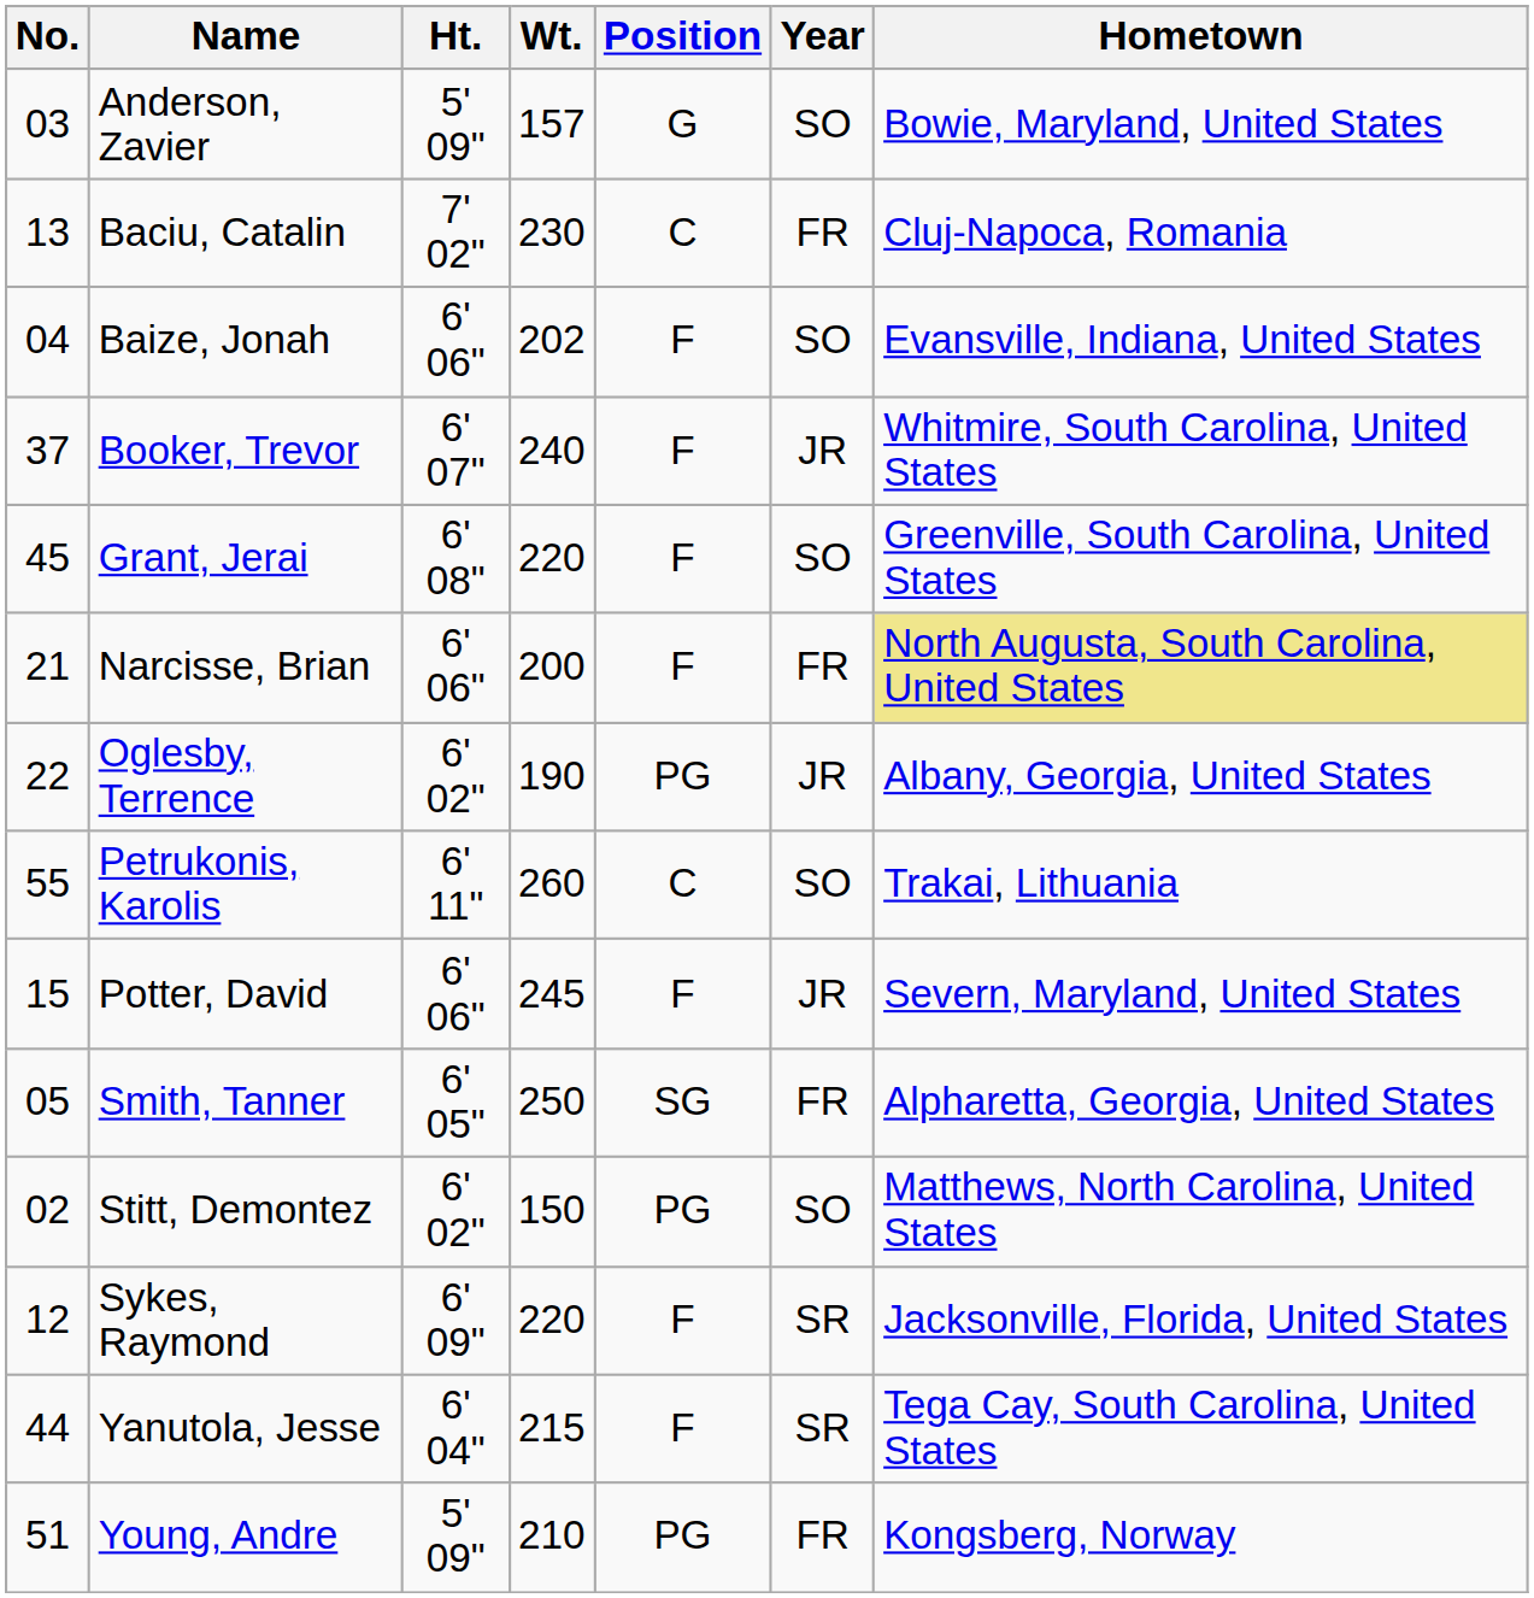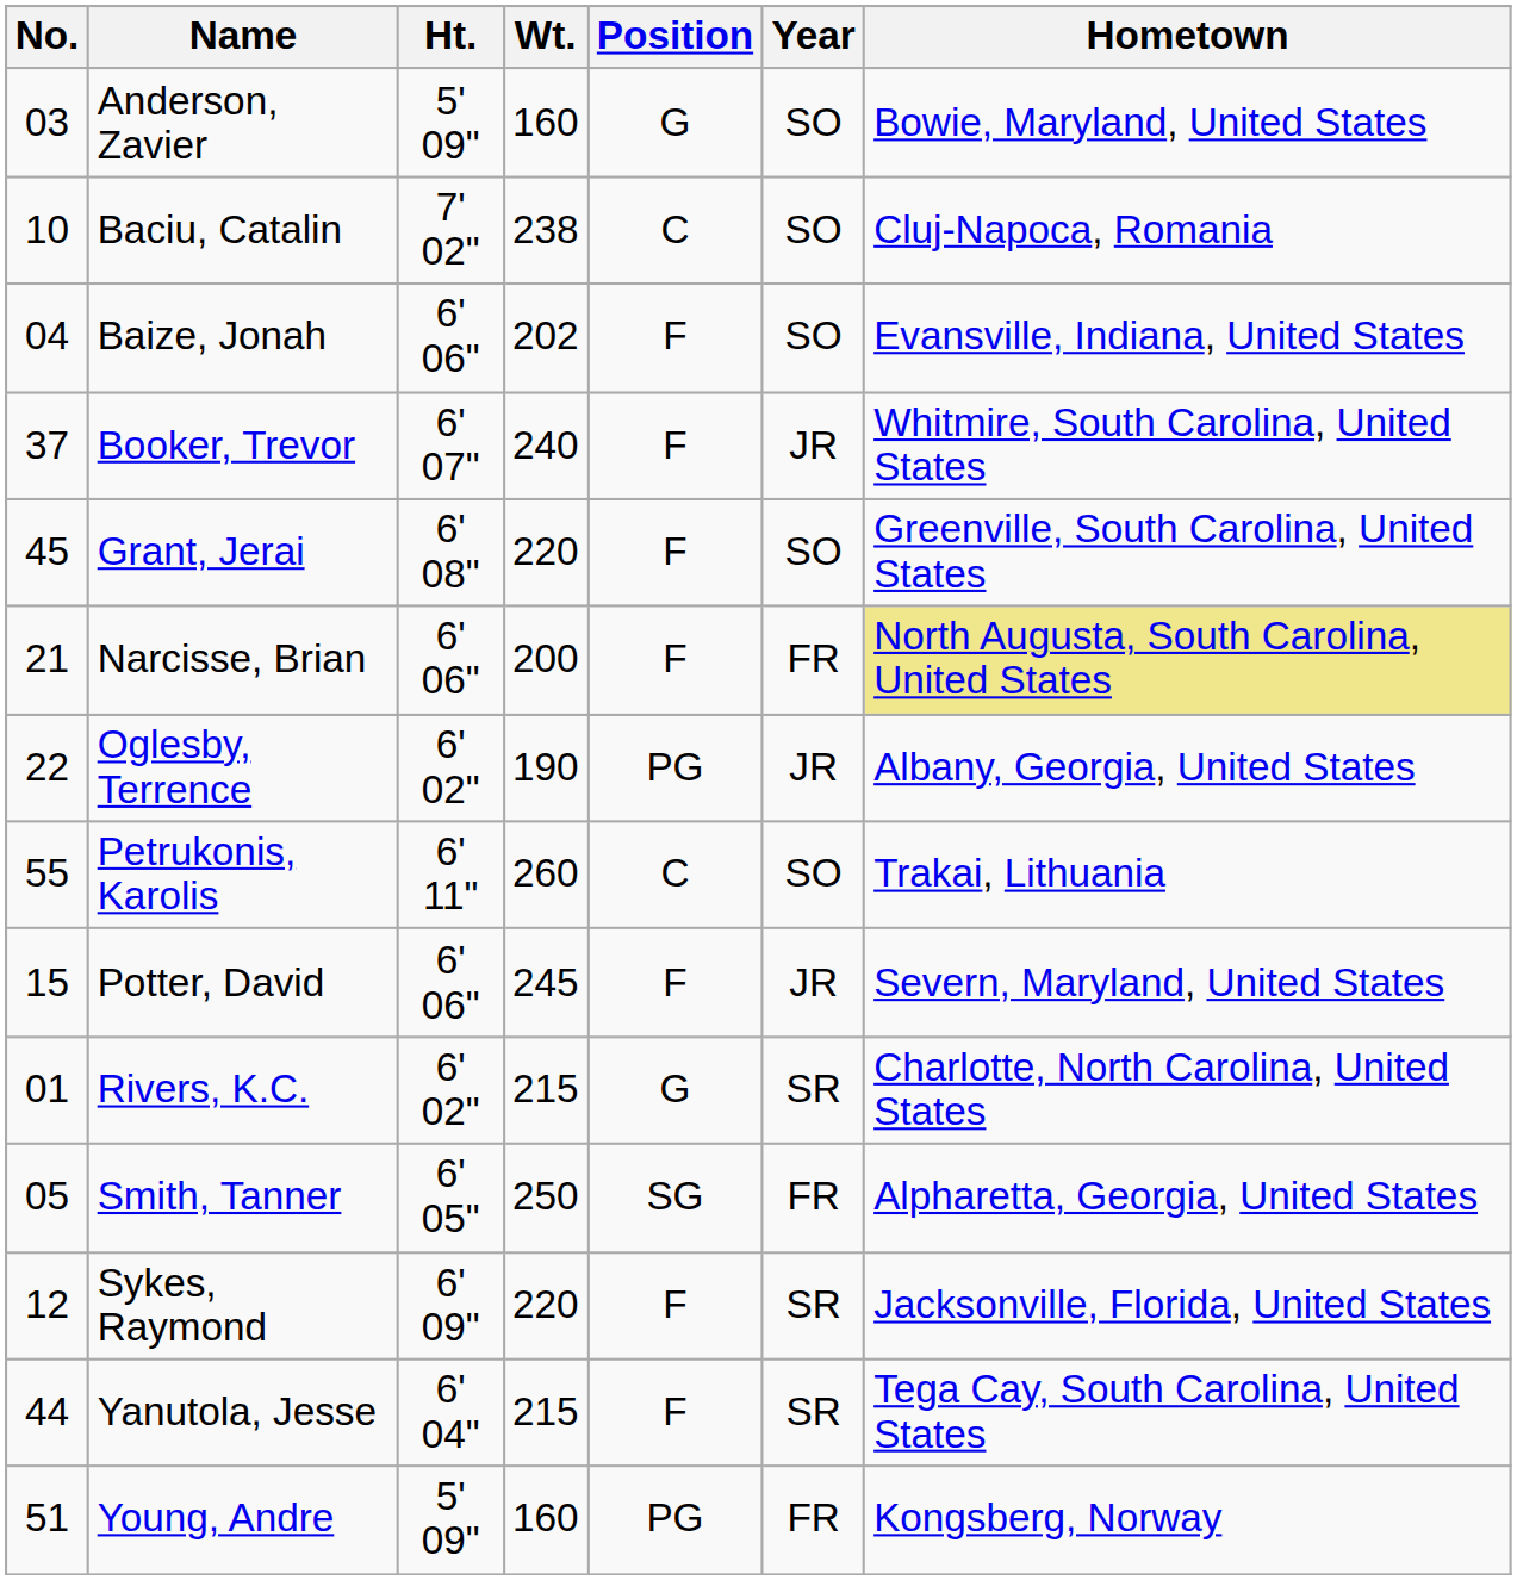 <table class="wikitable sortable" style="text-align:center">
 <tr>
 <th>No.</th>
 <th>Name</th>
 <th>Ht.</th>
 <th>Wt.</th>
 <th><a href='#'>Position</a></th>
 <th>Year</th>
 <th>Hometown</th>
 </tr>
 <tr>
 <td>03</td>
 <td style="text-align:left">Anderson, Zavier</td>
 <td>5' 09"</td>
-<td>157</td>
+<td>160</td>
 <td>G</td>
 <td>SO</td>
 <td style="text-align:left"><a href='#'>Bowie, Maryland</a>, <a href='#'>United States</a></td>
 </tr>
 <tr>
-<td>13</td>
+<td>10</td>
 <td style="text-align:left">Baciu, Catalin</td>
 <td>7' 02"</td>
-<td>230</td>
+<td>238</td>
 <td>C</td>
-<td>FR</td>
+<td>SO</td>
 <td style="text-align:left"><a href='#'>Cluj-Napoca</a>, <a href='#'>Romania</a></td>
 </tr>
 <tr>
 <td>04</td>
 <td style="text-align:left">Baize, Jonah</td>
 <td>6' 06"</td>
 <td>202</td>
 <td>F</td>
 <td>SO</td>
 <td style="text-align:left"><a href='#'>Evansville, Indiana</a>, <a href='#'>United States</a></td>
 </tr>
 <tr>
 <td>37</td>
 <td style="text-align:left"><a href='#'>Booker, Trevor</a></td>
 <td>6' 07"</td>
 <td>240</td>
 <td>F</td>
 <td>JR</td>
 <td style="text-align:left"><a href='#'>Whitmire, South Carolina</a>, <a href='#'>United States</a></td>
 </tr>
 <tr>
 <td>45</td>
 <td style="text-align:left"><a href='#'>Grant, Jerai</a></td>
 <td>6' 08"</td>
 <td>220</td>
 <td>F</td>
 <td>SO</td>
 <td style="text-align:left"><a href='#'>Greenville, South Carolina</a>, <a href='#'>United States</a></td>
 </tr>
 <tr>
 <td>21</td>
 <td style="text-align:left">Narcisse, Brian</td>
 <td>6' 06"</td>
 <td>200</td>
 <td>F</td>
 <td>FR</td>
 <td style="background: khaki; text-align:left"><a href='#'>North Augusta, South Carolina</a>, <a href='#'>United States</a></td>
 </tr>
 <tr>
 <td>22</td>
 <td style="text-align:left"><a href='#'>Oglesby, Terrence</a></td>
 <td>6' 02"</td>
 <td>190</td>
 <td>PG</td>
 <td>JR</td>
 <td style="text-align:left"><a href='#'>Albany, Georgia</a>, <a href='#'>United States</a></td>
 </tr>
 <tr>
 <td>55</td>
 <td style="text-align:left"><a href='#'>Petrukonis, Karolis</a></td>
 <td>6' 11"</td>
 <td>260</td>
 <td>C</td>
 <td>SO</td>
 <td style="text-align:left"><a href='#'>Trakai</a>, <a href='#'>Lithuania</a></td>
 </tr>
 <tr>
 <td>15</td>
 <td style="text-align:left">Potter, David</td>
 <td>6' 06"</td>
 <td>245</td>
 <td>F</td>
 <td>JR</td>
 <td style="text-align:left"><a href='#'>Severn, Maryland</a>, <a href='#'>United States</a></td>
 </tr>
 <tr>
+<td>01</td>
+<td style="text-align:left"><a href='#'>Rivers, K.C.</a></td>
+<td>6' 02"</td>
+<td>215</td>
+<td>G</td>
+<td>SR</td>
+<td style="text-align:left"><a href='#'>Charlotte, North Carolina</a>, <a href='#'>United States</a></td>
+</tr>
+<tr>
 <td>05</td>
 <td style="text-align:left"><a href='#'>Smith, Tanner</a></td>
 <td>6' 05"</td>
 <td>250</td>
 <td>SG</td>
 <td>FR</td>
 <td style="text-align:left"><a href='#'>Alpharetta, Georgia</a>, <a href='#'>United States</a></td>
-</tr>
-<tr>
-<td>02</td>
-<td style="text-align:left">Stitt, Demontez</td>
-<td>6' 02"</td>
-<td>150</td>
-<td>PG</td>
-<td>SO</td>
-<td style="text-align:left"><a href='#'>Matthews, North Carolina</a>, <a href='#'>United States</a></td>
 </tr>
 <tr>
 <td>12</td>
 <td style="text-align:left">Sykes, Raymond</td>
 <td>6' 09"</td>
 <td>220</td>
 <td>F</td>
 <td>SR</td>
 <td style="text-align:left"><a href='#'>Jacksonville, Florida</a>, <a href='#'>United States</a></td>
 </tr>
 <tr>
 <td>44</td>
 <td style="text-align:left">Yanutola, Jesse</td>
 <td>6' 04"</td>
 <td>215</td>
 <td>F</td>
 <td>SR</td>
 <td style="text-align:left"><a href='#'>Tega Cay, South Carolina</a>, <a href='#'>United States</a></td>
 </tr>
 <tr>
 <td>51</td>
 <td style="text-align:left"><a href='#'>Young, Andre</a></td>
 <td>5' 09"</td>
-<td>210</td>
+<td>160</td>
 <td>PG</td>
 <td>FR</td>
 <td style="text-align:left"><a href='#'>Kongsberg, Norway</a></td>
 </tr>
 <tr>
 </tr>
 </table>
